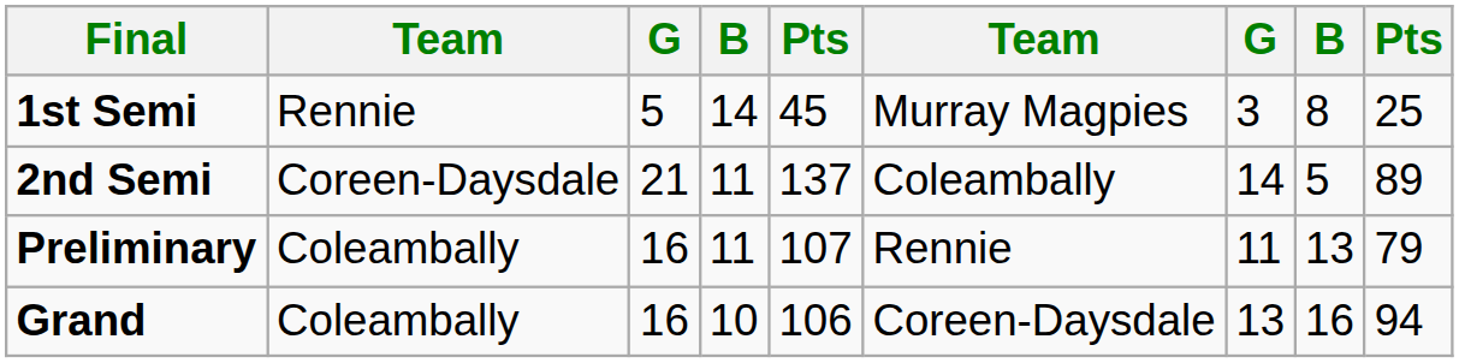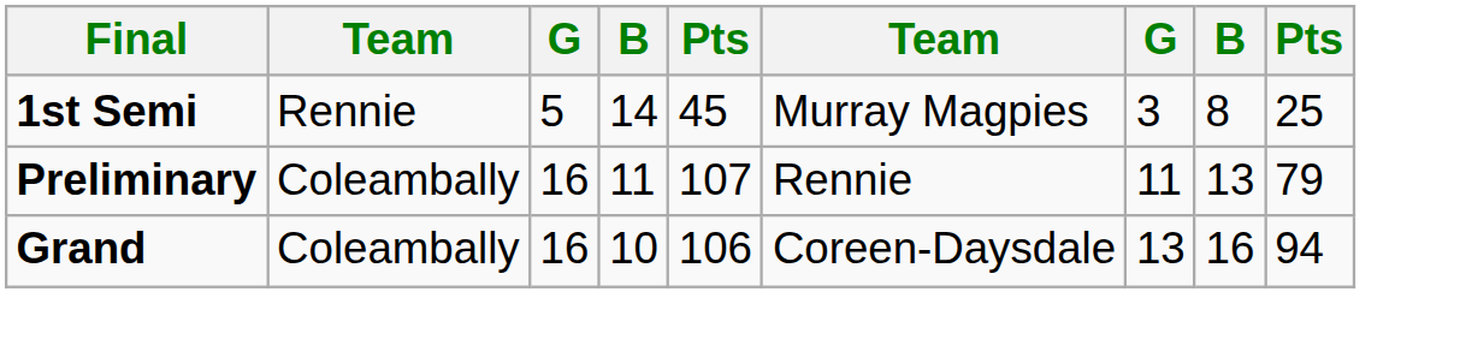 <table class="wikitable">
 <tr>
 <th style="color:green">Final</th>
 <th style="color:green">Team</th>
 <th style="color:green">G</th>
 <th style="color:green">B</th>
 <th style="color:green">Pts</th>
 <th style="color:green">Team</th>
 <th style="color:green">G</th>
 <th style="color:green">B</th>
 <th style="color:green">Pts</th>
 </tr>
 <tr>
 <td><strong>1st Semi</strong></td>
 <td>Rennie</td>
 <td>5</td>
 <td>14</td>
 <td>45</td>
 <td>Murray Magpies</td>
 <td>3</td>
 <td>8</td>
 <td>25</td>
 </tr>
 <tr>
-<td><strong>2nd Semi</strong></td>
-<td>Coreen-Daysdale</td>
-<td>21</td>
-<td>11</td>
-<td>137</td>
-<td>Coleambally</td>
-<td>14</td>
-<td>5</td>
-<td>89</td>
-</tr>
-<tr>
 <td><strong>Preliminary</strong></td>
 <td>Coleambally</td>
 <td>16</td>
 <td>11</td>
 <td>107</td>
 <td>Rennie</td>
 <td>11</td>
 <td>13</td>
 <td>79</td>
 </tr>
 <tr>
 <td><strong>Grand</strong></td>
 <td>Coleambally</td>
 <td>16</td>
 <td>10</td>
 <td>106</td>
 <td>Coreen-Daysdale</td>
 <td>13</td>
 <td>16</td>
 <td>94</td>
 </tr>
 </table>
